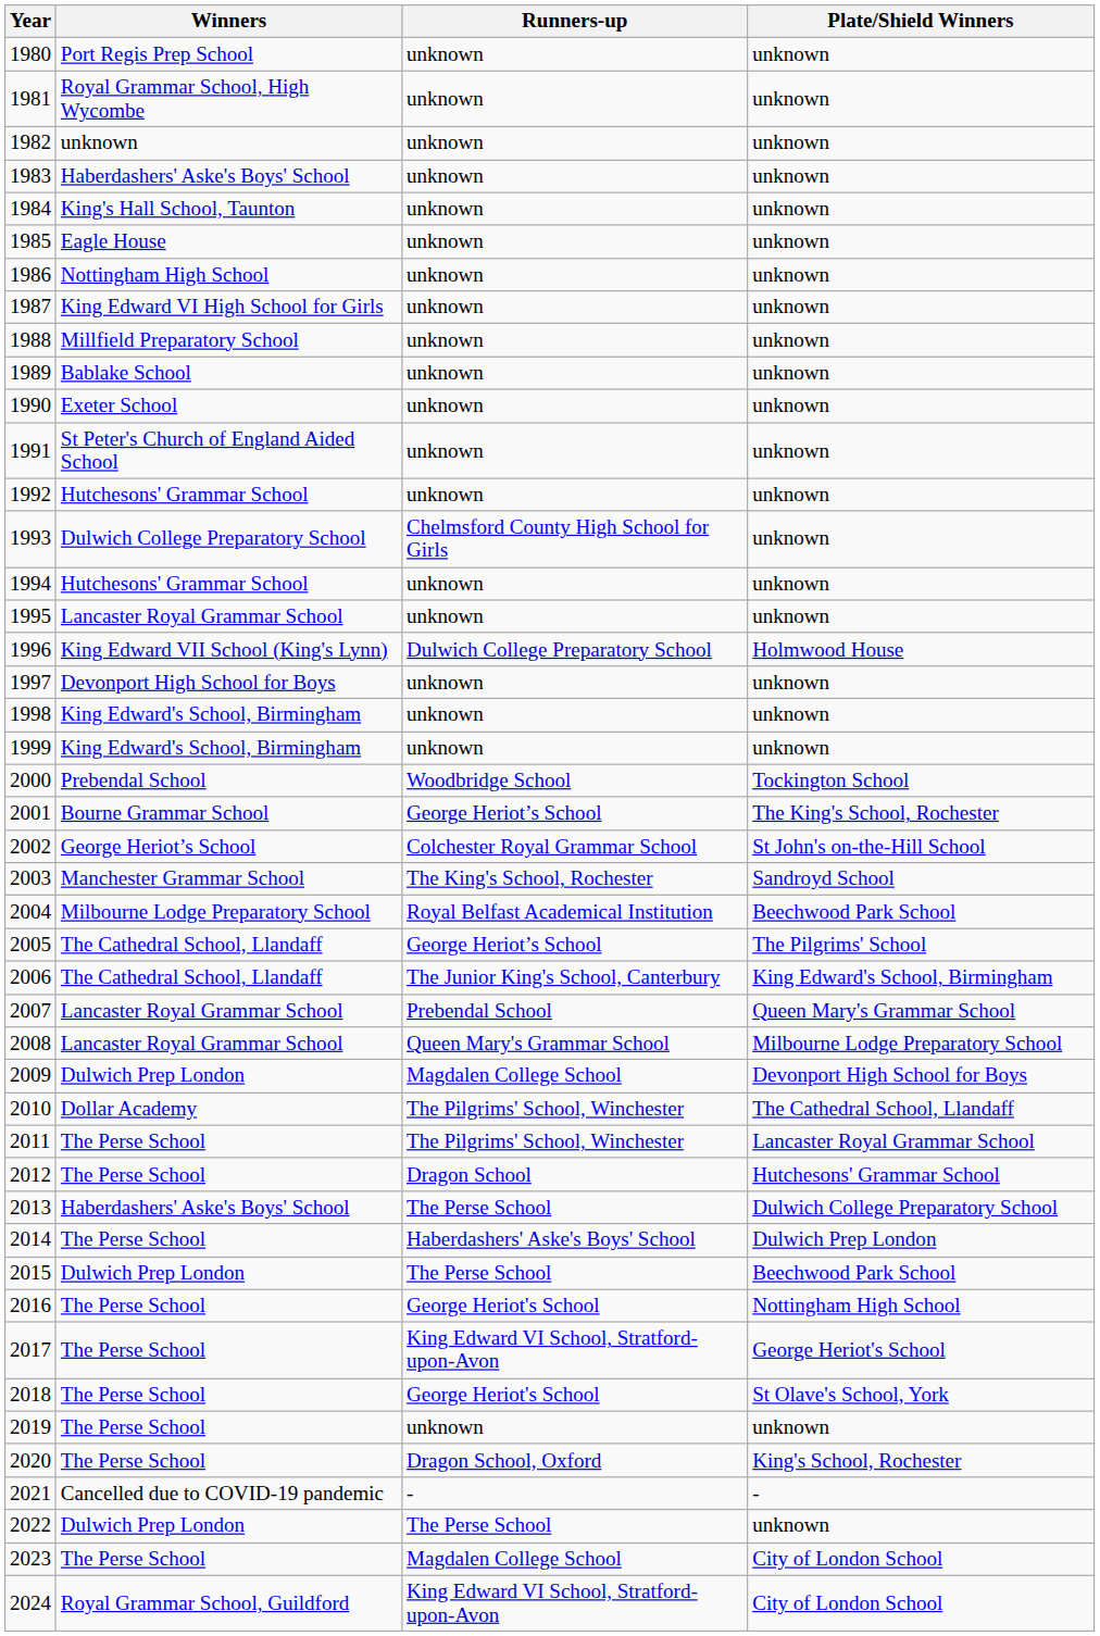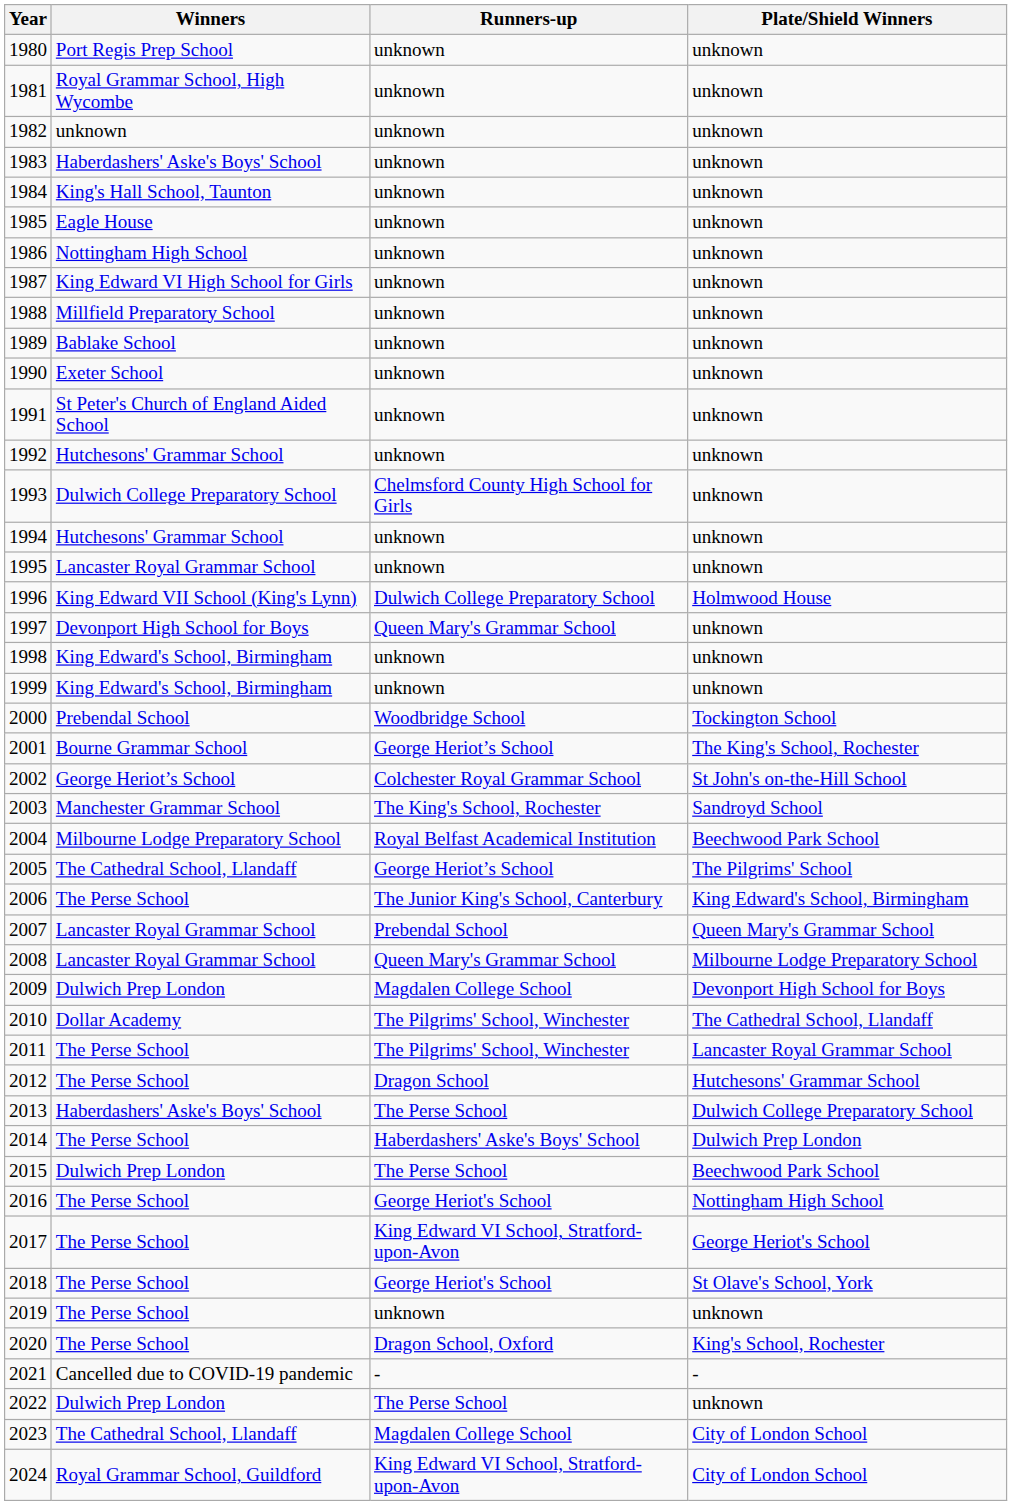 <table class="wikitable sortable">
 <tr>
 <th width="20">Year</th>
 <th width="260">Winners</th>
 <th width="260">Runners-up</th>
 <th width="260">Plate/Shield Winners</th>
 </tr>
 <tr>
 <td>1980</td>
 <td><a href='#'>Port Regis Prep School</a></td>
 <td>unknown</td>
 <td>unknown</td>
 </tr>
 <tr>
 <td>1981</td>
 <td><a href='#'>Royal Grammar School, High Wycombe</a></td>
 <td>unknown</td>
 <td>unknown</td>
 </tr>
 <tr>
 <td>1982</td>
 <td>unknown</td>
 <td>unknown</td>
 <td>unknown</td>
 </tr>
 <tr>
 <td>1983</td>
 <td><a href='#'>Haberdashers' Aske's Boys' School</a></td>
 <td>unknown</td>
 <td>unknown</td>
 </tr>
 <tr>
 <td>1984</td>
 <td><a href='#'>King's Hall School, Taunton</a></td>
 <td>unknown</td>
 <td>unknown</td>
 </tr>
 <tr>
 <td>1985</td>
 <td><a href='#'>Eagle House</a></td>
 <td>unknown</td>
 <td>unknown</td>
 </tr>
 <tr>
 <td>1986</td>
 <td><a href='#'>Nottingham High School</a></td>
 <td>unknown</td>
 <td>unknown</td>
 </tr>
 <tr>
 <td>1987</td>
 <td><a href='#'>King Edward VI High School for Girls</a></td>
 <td>unknown</td>
 <td>unknown</td>
 </tr>
 <tr>
 <td>1988</td>
 <td><a href='#'>Millfield Preparatory School</a></td>
 <td>unknown</td>
 <td>unknown</td>
 </tr>
 <tr>
 <td>1989</td>
 <td><a href='#'>Bablake School</a></td>
 <td>unknown</td>
 <td>unknown</td>
 </tr>
 <tr>
 <td>1990</td>
 <td><a href='#'>Exeter School</a></td>
 <td>unknown</td>
 <td>unknown</td>
 </tr>
 <tr>
 <td>1991</td>
 <td><a href='#'>St Peter's Church of England Aided School</a></td>
 <td>unknown</td>
 <td>unknown</td>
 </tr>
 <tr>
 <td>1992</td>
 <td><a href='#'>Hutchesons' Grammar School</a></td>
 <td>unknown</td>
 <td>unknown</td>
 </tr>
 <tr>
 <td>1993</td>
 <td><a href='#'>Dulwich College Preparatory School</a></td>
 <td><a href='#'>Chelmsford County High School for Girls</a></td>
 <td>unknown</td>
 </tr>
 <tr>
 <td>1994</td>
 <td><a href='#'>Hutchesons' Grammar School</a></td>
 <td>unknown</td>
 <td>unknown</td>
 </tr>
 <tr>
 <td>1995</td>
 <td><a href='#'>Lancaster Royal Grammar School</a></td>
 <td>unknown</td>
 <td>unknown</td>
 </tr>
 <tr>
 <td>1996</td>
 <td><a href='#'>King Edward VII School (King's Lynn)</a></td>
 <td><a href='#'>Dulwich College Preparatory School</a></td>
 <td><a href='#'>Holmwood House</a></td>
 </tr>
 <tr>
 <td>1997</td>
 <td><a href='#'>Devonport High School for Boys</a></td>
-<td>unknown</td>
+<td><a href='#'>Queen Mary's Grammar School</a></td>
 <td>unknown</td>
 </tr>
 <tr>
 <td>1998</td>
 <td><a href='#'>King Edward's School, Birmingham</a></td>
 <td>unknown</td>
 <td>unknown</td>
 </tr>
 <tr>
 <td>1999</td>
 <td><a href='#'>King Edward's School, Birmingham</a></td>
 <td>unknown</td>
 <td>unknown</td>
 </tr>
 <tr>
 <td>2000</td>
 <td><a href='#'>Prebendal School</a></td>
 <td><a href='#'>Woodbridge School</a></td>
 <td><a href='#'>Tockington School</a></td>
 </tr>
 <tr>
 <td>2001</td>
 <td><a href='#'>Bourne Grammar School</a></td>
 <td><a href='#'>George Heriot’s School</a></td>
 <td><a href='#'>The King's School, Rochester</a></td>
 </tr>
 <tr>
 <td>2002</td>
 <td><a href='#'>George Heriot’s School</a></td>
 <td><a href='#'>Colchester Royal Grammar School</a></td>
 <td><a href='#'>St John's on-the-Hill School</a></td>
 </tr>
 <tr>
 <td>2003</td>
 <td><a href='#'>Manchester Grammar School</a></td>
 <td><a href='#'>The King's School, Rochester</a></td>
 <td><a href='#'>Sandroyd School</a></td>
 </tr>
 <tr>
 <td>2004</td>
 <td><a href='#'>Milbourne Lodge Preparatory School</a></td>
 <td><a href='#'>Royal Belfast Academical Institution</a></td>
 <td><a href='#'>Beechwood Park School</a></td>
 </tr>
 <tr>
 <td>2005</td>
 <td><a href='#'>The Cathedral School, Llandaff</a></td>
 <td><a href='#'>George Heriot’s School</a></td>
 <td><a href='#'>The Pilgrims' School</a></td>
 </tr>
 <tr>
 <td>2006</td>
-<td><a href='#'>The Cathedral School, Llandaff</a></td>
+<td><a href='#'>The Perse School</a></td>
 <td><a href='#'>The Junior King's School, Canterbury</a></td>
 <td><a href='#'>King Edward's School, Birmingham</a></td>
 </tr>
 <tr>
 <td>2007</td>
 <td><a href='#'>Lancaster Royal Grammar School</a></td>
 <td><a href='#'>Prebendal School</a></td>
 <td><a href='#'>Queen Mary's Grammar School</a></td>
 </tr>
 <tr>
 <td>2008</td>
 <td><a href='#'>Lancaster Royal Grammar School</a></td>
 <td><a href='#'>Queen Mary's Grammar School</a></td>
 <td><a href='#'>Milbourne Lodge Preparatory School</a></td>
 </tr>
 <tr>
 <td>2009</td>
 <td><a href='#'>Dulwich Prep London</a></td>
 <td><a href='#'>Magdalen College School</a></td>
 <td><a href='#'>Devonport High School for Boys</a></td>
 </tr>
 <tr>
 <td>2010</td>
 <td><a href='#'>Dollar Academy</a></td>
 <td><a href='#'>The Pilgrims' School, Winchester</a></td>
 <td><a href='#'>The Cathedral School, Llandaff</a></td>
 </tr>
 <tr>
 <td>2011</td>
 <td><a href='#'>The Perse School</a></td>
 <td><a href='#'>The Pilgrims' School, Winchester</a></td>
 <td><a href='#'>Lancaster Royal Grammar School</a></td>
 </tr>
 <tr>
 <td>2012</td>
 <td><a href='#'>The Perse School</a></td>
 <td><a href='#'>Dragon School</a></td>
 <td><a href='#'>Hutchesons' Grammar School</a></td>
 </tr>
 <tr>
 <td>2013</td>
 <td><a href='#'>Haberdashers' Aske's Boys' School</a></td>
 <td><a href='#'>The Perse School</a></td>
 <td><a href='#'>Dulwich College Preparatory School</a></td>
 </tr>
 <tr>
 <td>2014</td>
 <td><a href='#'>The Perse School</a></td>
 <td><a href='#'>Haberdashers' Aske's Boys' School</a></td>
 <td><a href='#'>Dulwich Prep London</a></td>
 </tr>
 <tr>
 <td>2015</td>
 <td><a href='#'>Dulwich Prep London</a></td>
 <td><a href='#'>The Perse School</a></td>
 <td><a href='#'>Beechwood Park School</a></td>
 </tr>
 <tr>
 <td>2016</td>
 <td><a href='#'>The Perse School</a></td>
 <td><a href='#'>George Heriot's School</a></td>
 <td><a href='#'>Nottingham High School</a></td>
 </tr>
 <tr>
 <td>2017</td>
 <td><a href='#'>The Perse School</a></td>
 <td><a href='#'>King Edward VI School, Stratford-upon-Avon</a></td>
 <td><a href='#'>George Heriot's School</a></td>
 </tr>
 <tr>
 <td>2018</td>
 <td><a href='#'>The Perse School</a></td>
 <td><a href='#'>George Heriot's School</a></td>
 <td><a href='#'>St Olave's School, York</a></td>
 </tr>
 <tr>
 <td>2019</td>
 <td><a href='#'>The Perse School</a></td>
 <td>unknown</td>
 <td>unknown</td>
 </tr>
 <tr>
 <td>2020</td>
 <td><a href='#'>The Perse School</a></td>
 <td><a href='#'>Dragon School, Oxford</a></td>
 <td><a href='#'>King's School, Rochester</a></td>
 </tr>
 <tr>
 <td>2021</td>
 <td>Cancelled due to COVID-19 pandemic</td>
 <td>-</td>
 <td>-</td>
 </tr>
 <tr>
 <td>2022</td>
 <td><a href='#'>Dulwich Prep London</a></td>
 <td><a href='#'>The Perse School</a></td>
 <td>unknown</td>
 </tr>
 <tr>
 <td>2023</td>
-<td><a href='#'>The Perse School</a></td>
+<td><a href='#'>The Cathedral School, Llandaff</a></td>
 <td><a href='#'>Magdalen College School</a></td>
 <td><a href='#'>City of London School</a></td>
 </tr>
 <tr>
 <td>2024</td>
 <td><a href='#'>Royal Grammar School, Guildford</a></td>
 <td><a href='#'>King Edward VI School, Stratford-upon-Avon</a></td>
 <td><a href='#'>City of London School</a></td>
 </tr>
 </table>
